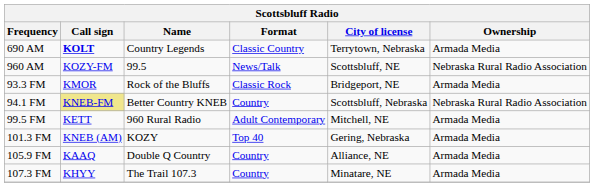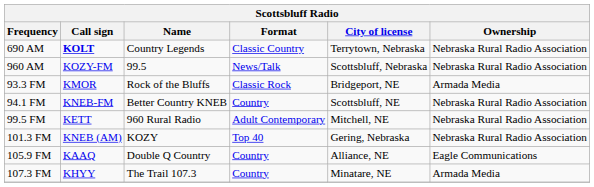 <table class="wikitable">
 <tr>
 <th align="center" colspan="7"><strong>Scottsbluff Radio</strong></th>
 </tr>
 <tr>
 <th>Frequency</th>
 <th>Call sign</th>
 <th>Name</th>
 <th>Format</th>
 <th><a href='#'>City of license</a></th>
 <th>Ownership</th>
 </tr>
 <tr>
 <td>690 AM</td>
 <td><strong><a href='#'>KOLT</a></strong></td>
 <td>Country Legends</td>
 <td><a href='#'>Classic Country</a></td>
 <td>Terrytown, Nebraska</td>
-<td>Armada Media</td>
+<td>Nebraska Rural Radio Association</td>
 </tr>
 <tr>
 <td>960 AM</td>
 <td><a href='#'>KOZY-FM</a></td>
 <td>99.5</td>
 <td><a href='#'>News/Talk</a></td>
-<td>Scottsbluff, NE</td>
+<td>Scottsbluff, Nebraska</td>
 <td>Nebraska Rural Radio Association</td>
 </tr>
 <tr>
 <td>93.3 FM</td>
 <td><a href='#'>KMOR</a></td>
 <td>Rock of the Bluffs</td>
 <td><a href='#'>Classic Rock</a></td>
 <td>Bridgeport, NE</td>
 <td>Armada Media</td>
 </tr>
 <tr>
 <td>94.1 FM</td>
-<td style="background: khaki;"><a href='#'>KNEB-FM</a></td>
+<td><a href='#'>KNEB-FM</a></td>
 <td>Better Country KNEB</td>
 <td><a href='#'>Country</a></td>
-<td>Scottsbluff, Nebraska</td>
+<td>Scottsbluff, NE</td>
 <td>Nebraska Rural Radio Association</td>
 </tr>
 <tr>
 <td>99.5 FM</td>
 <td><a href='#'>KETT</a></td>
 <td>960 Rural Radio</td>
 <td><a href='#'>Adult Contemporary</a></td>
 <td>Mitchell, NE</td>
-<td>Armada Media</td>
+<td>Nebraska Rural Radio Association</td>
 </tr>
 <tr>
 <td>101.3 FM</td>
 <td><a href='#'>KNEB (AM)</a></td>
 <td>KOZY</td>
 <td><a href='#'>Top 40</a></td>
 <td>Gering, Nebraska</td>
-<td>Armada Media</td>
+<td>Nebraska Rural Radio Association</td>
 </tr>
 <tr>
 <td>105.9 FM</td>
 <td><a href='#'>KAAQ</a></td>
 <td>Double Q Country</td>
 <td><a href='#'>Country</a></td>
 <td>Alliance, NE</td>
-<td>Armada Media</td>
+<td>Eagle Communications</td>
 </tr>
 <tr>
 <td>107.3 FM</td>
 <td><a href='#'>KHYY</a></td>
 <td>The Trail 107.3</td>
 <td><a href='#'>Country</a></td>
 <td>Minatare, NE</td>
 <td>Armada Media</td>
 </tr>
 <tr>
 </tr>
 </table>
